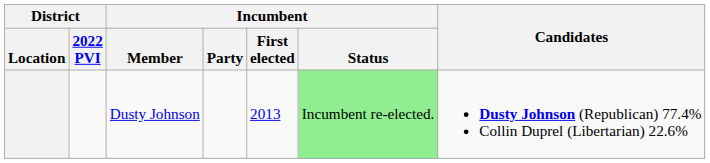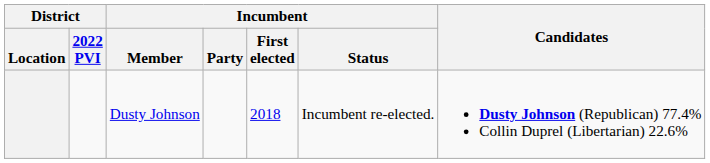 <table class="wikitable sortable">
 <tr>
 <th colspan=2>District</th>
 <th colspan=4>Incumbent</th>
 <th rowspan=2 class="unsortable">Candidates</th>
 </tr>
 <tr valign=bottom>
 <th>Location</th>
 <th><a href='#'>2022<br>PVI</a></th>
 <th>Member</th>
 <th>Party</th>
 <th>First<br>elected</th>
 <th>Status</th>
 </tr>
 <tr>
 <th></th>
 <td></td>
 <td><a href='#'>Dusty Johnson</a></td>
 <td></td>
-<td><a href='#'>2013</a></td>
-<td style="background: lightgreen;">Incumbent re-elected.</td>
+<td><a href='#'>2018</a></td>
+<td>Incumbent re-elected.</td>
 <td nowrap><br><ul><li> <strong><a href='#'>Dusty Johnson</a></strong> (Republican) 77.4%</li><li>Collin Duprel (Libertarian) 22.6%</li></ul></td>
 </tr>
 </table>
